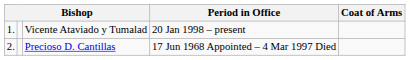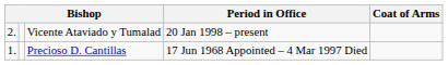 <table class="wikitable">
 <tr>
 <th colspan=3>Bishop</th>
 <th>Period in Office</th>
 <th>Coat of Arms</th>
 </tr>
 <tr>
-<td>1.</td>
+<td>2.</td>
 <td></td>
 <td>Vicente Ataviado y Tumalad</td>
 <td>20 Jan 1998 –  present</td>
 <td></td>
 </tr>
 <tr>
-<td>2.</td>
+<td>1.</td>
 <td></td>
 <td><a href='#'>Precioso D. Cantillas</a></td>
 <td>17 Jun 1968 Appointed – 4 Mar 1997 Died</td>
 <td></td>
 </tr>
 </table>
